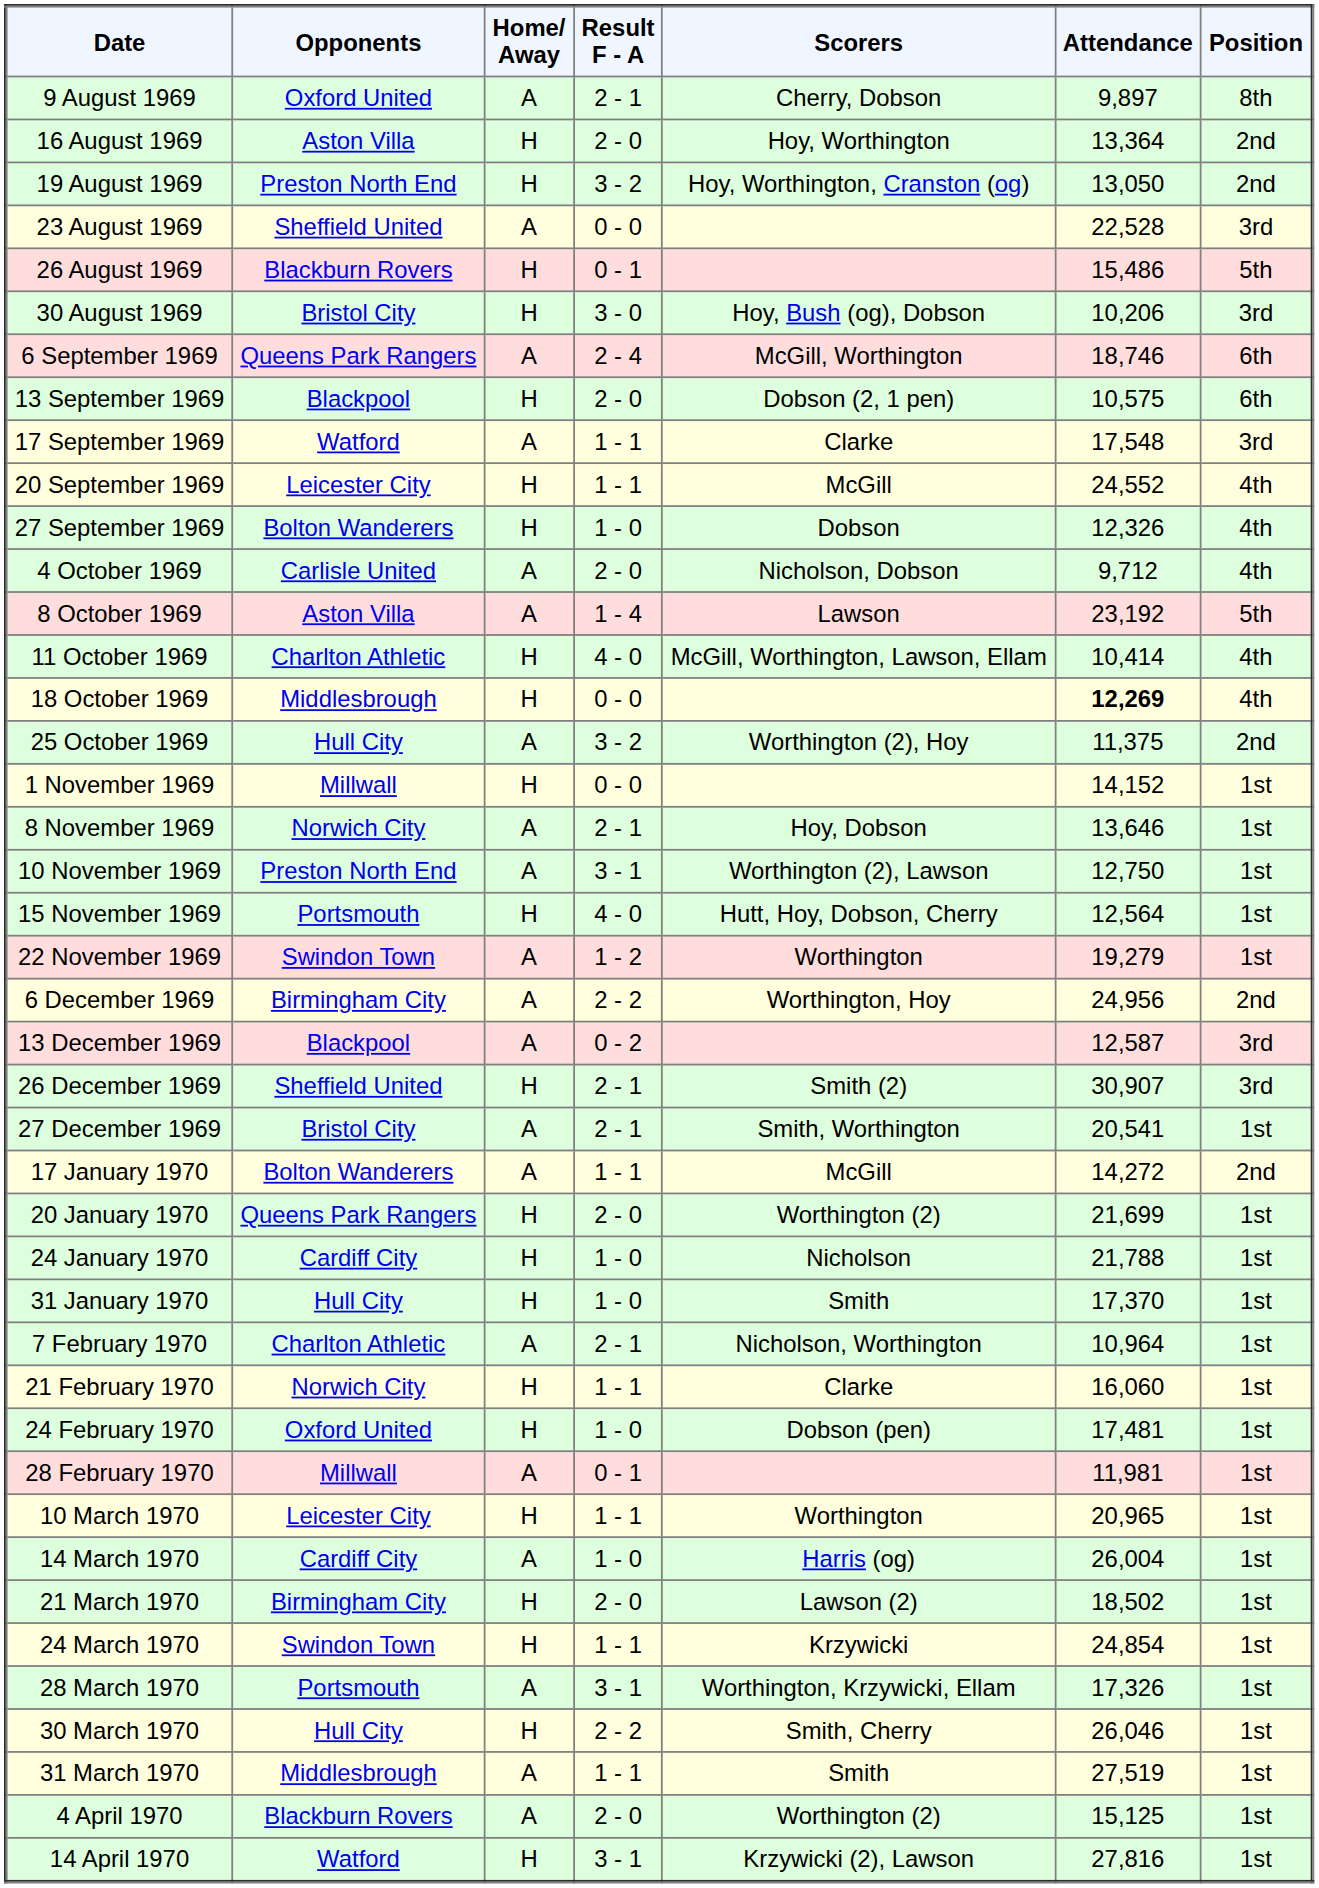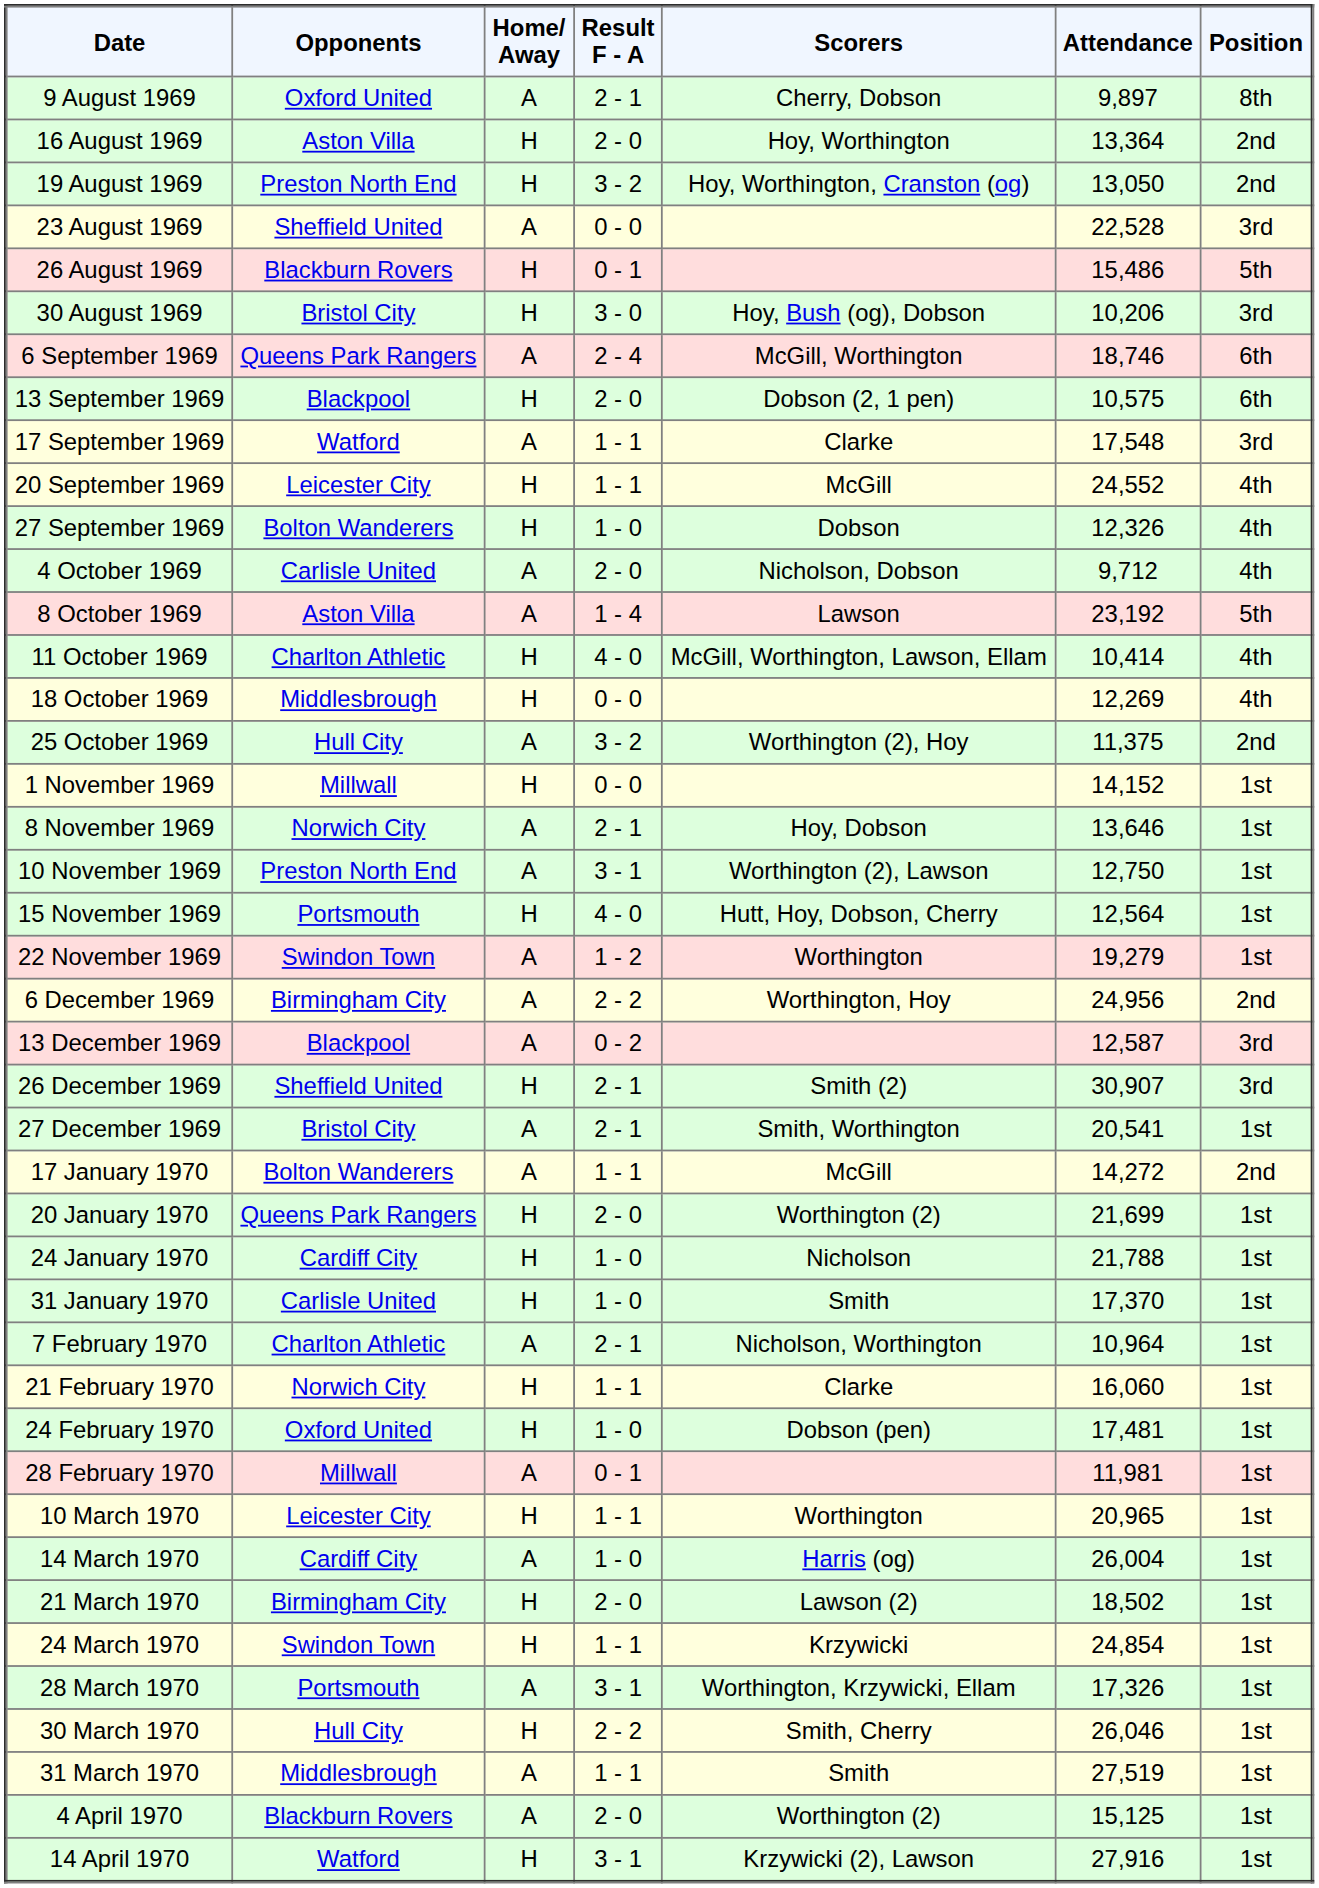 <table border="2" cellpadding="4" style="border-collapse:collapse; text-align:center; font-size:smaller;">
 <tr style="background:#f0f6ff;">
 <th><strong>Date</strong></th>
 <th><strong>Opponents</strong></th>
 <th><strong>Home/<br>Away</strong></th>
 <th><strong>Result<br>F - A</strong></th>
 <th><strong>Scorers</strong></th>
 <th><strong>Attendance</strong></th>
 <th><strong>Position</strong></th>
 </tr>
 <tr bgcolor="#ddffdd">
 <td>9 August 1969</td>
 <td><a href='#'>Oxford United</a></td>
 <td>A</td>
 <td>2 - 1</td>
 <td>Cherry, Dobson</td>
 <td>9,897</td>
 <td>8th</td>
 </tr>
 <tr bgcolor="#ddffdd">
 <td>16 August 1969</td>
 <td><a href='#'>Aston Villa</a></td>
 <td>H</td>
 <td>2 - 0</td>
 <td>Hoy, Worthington</td>
 <td>13,364</td>
 <td>2nd</td>
 </tr>
 <tr bgcolor="#ddffdd">
 <td>19 August 1969</td>
 <td><a href='#'>Preston North End</a></td>
 <td>H</td>
 <td>3 - 2</td>
 <td>Hoy, Worthington, <a href='#'>Cranston</a> (<a href='#'>og</a>)</td>
 <td>13,050</td>
 <td>2nd</td>
 </tr>
 <tr bgcolor="#ffffdd">
 <td>23 August 1969</td>
 <td><a href='#'>Sheffield United</a></td>
 <td>A</td>
 <td>0 - 0</td>
 <td></td>
 <td>22,528</td>
 <td>3rd</td>
 </tr>
 <tr bgcolor="#ffdddd">
 <td>26 August 1969</td>
 <td><a href='#'>Blackburn Rovers</a></td>
 <td>H</td>
 <td>0 - 1</td>
 <td></td>
 <td>15,486</td>
 <td>5th</td>
 </tr>
 <tr bgcolor="#ddffdd">
 <td>30 August 1969</td>
 <td><a href='#'>Bristol City</a></td>
 <td>H</td>
 <td>3 - 0</td>
 <td>Hoy, <a href='#'>Bush</a> (og), Dobson</td>
 <td>10,206</td>
 <td>3rd</td>
 </tr>
 <tr bgcolor="#ffdddd">
 <td>6 September 1969</td>
 <td><a href='#'>Queens Park Rangers</a></td>
 <td>A</td>
 <td>2 - 4</td>
 <td>McGill, Worthington</td>
 <td>18,746</td>
 <td>6th</td>
 </tr>
 <tr bgcolor="#ddffdd">
 <td>13 September 1969</td>
 <td><a href='#'>Blackpool</a></td>
 <td>H</td>
 <td>2 - 0</td>
 <td>Dobson (2, 1 pen)</td>
 <td>10,575</td>
 <td>6th</td>
 </tr>
 <tr bgcolor="#ffffdd">
 <td>17 September 1969</td>
 <td><a href='#'>Watford</a></td>
 <td>A</td>
 <td>1 - 1</td>
 <td>Clarke</td>
 <td>17,548</td>
 <td>3rd</td>
 </tr>
 <tr bgcolor="#ffffdd">
 <td>20 September 1969</td>
 <td><a href='#'>Leicester City</a></td>
 <td>H</td>
 <td>1 - 1</td>
 <td>McGill</td>
 <td>24,552</td>
 <td>4th</td>
 </tr>
 <tr bgcolor="#ddffdd">
 <td>27 September 1969</td>
 <td><a href='#'>Bolton Wanderers</a></td>
 <td>H</td>
 <td>1 - 0</td>
 <td>Dobson</td>
 <td>12,326</td>
 <td>4th</td>
 </tr>
 <tr bgcolor="#ddffdd">
 <td>4 October 1969</td>
 <td><a href='#'>Carlisle United</a></td>
 <td>A</td>
 <td>2 - 0</td>
 <td>Nicholson, Dobson</td>
 <td>9,712</td>
 <td>4th</td>
 </tr>
 <tr bgcolor="#ffdddd">
 <td>8 October 1969</td>
 <td><a href='#'>Aston Villa</a></td>
 <td>A</td>
 <td>1 - 4</td>
 <td>Lawson</td>
 <td>23,192</td>
 <td>5th</td>
 </tr>
 <tr bgcolor="#ddffdd">
 <td>11 October 1969</td>
 <td><a href='#'>Charlton Athletic</a></td>
 <td>H</td>
 <td>4 - 0</td>
 <td>McGill, Worthington, Lawson, Ellam</td>
 <td>10,414</td>
 <td>4th</td>
 </tr>
 <tr bgcolor="#ffffdd">
 <td>18 October 1969</td>
 <td><a href='#'>Middlesbrough</a></td>
 <td>H</td>
 <td>0 - 0</td>
 <td></td>
-<td><strong>12,269</strong></td>
+<td>12,269</td>
 <td>4th</td>
 </tr>
 <tr bgcolor="#ddffdd">
 <td>25 October 1969</td>
 <td><a href='#'>Hull City</a></td>
 <td>A</td>
 <td>3 - 2</td>
 <td>Worthington (2), Hoy</td>
 <td>11,375</td>
 <td>2nd</td>
 </tr>
 <tr bgcolor="#ffffdd">
 <td>1 November 1969</td>
 <td><a href='#'>Millwall</a></td>
 <td>H</td>
 <td>0 - 0</td>
 <td></td>
 <td>14,152</td>
 <td>1st</td>
 </tr>
 <tr bgcolor="#ddffdd">
 <td>8 November 1969</td>
 <td><a href='#'>Norwich City</a></td>
 <td>A</td>
 <td>2 - 1</td>
 <td>Hoy, Dobson</td>
 <td>13,646</td>
 <td>1st</td>
 </tr>
 <tr bgcolor="#ddffdd">
 <td>10 November 1969</td>
 <td><a href='#'>Preston North End</a></td>
 <td>A</td>
 <td>3 - 1</td>
 <td>Worthington (2), Lawson</td>
 <td>12,750</td>
 <td>1st</td>
 </tr>
 <tr bgcolor="#ddffdd">
 <td>15 November 1969</td>
 <td><a href='#'>Portsmouth</a></td>
 <td>H</td>
 <td>4 - 0</td>
 <td>Hutt, Hoy, Dobson, Cherry</td>
 <td>12,564</td>
 <td>1st</td>
 </tr>
 <tr bgcolor="#ffdddd">
 <td>22 November 1969</td>
 <td><a href='#'>Swindon Town</a></td>
 <td>A</td>
 <td>1 - 2</td>
 <td>Worthington</td>
 <td>19,279</td>
 <td>1st</td>
 </tr>
 <tr bgcolor="#ffffdd">
 <td>6 December 1969</td>
 <td><a href='#'>Birmingham City</a></td>
 <td>A</td>
 <td>2 - 2</td>
 <td>Worthington, Hoy</td>
 <td>24,956</td>
 <td>2nd</td>
 </tr>
 <tr bgcolor="#ffdddd">
 <td>13 December 1969</td>
 <td><a href='#'>Blackpool</a></td>
 <td>A</td>
 <td>0 - 2</td>
 <td></td>
 <td>12,587</td>
 <td>3rd</td>
 </tr>
 <tr bgcolor="#ddffdd">
 <td>26 December 1969</td>
 <td><a href='#'>Sheffield United</a></td>
 <td>H</td>
 <td>2 - 1</td>
 <td>Smith (2)</td>
 <td>30,907</td>
 <td>3rd</td>
 </tr>
 <tr bgcolor="#ddffdd">
 <td>27 December 1969</td>
 <td><a href='#'>Bristol City</a></td>
 <td>A</td>
 <td>2 - 1</td>
 <td>Smith, Worthington</td>
 <td>20,541</td>
 <td>1st</td>
 </tr>
 <tr bgcolor="#ffffdd">
 <td>17 January 1970</td>
 <td><a href='#'>Bolton Wanderers</a></td>
 <td>A</td>
 <td>1 - 1</td>
 <td>McGill</td>
 <td>14,272</td>
 <td>2nd</td>
 </tr>
 <tr bgcolor="#ddffdd">
 <td>20 January 1970</td>
 <td><a href='#'>Queens Park Rangers</a></td>
 <td>H</td>
 <td>2 - 0</td>
 <td>Worthington (2)</td>
 <td>21,699</td>
 <td>1st</td>
 </tr>
 <tr bgcolor="#ddffdd">
 <td>24 January 1970</td>
 <td><a href='#'>Cardiff City</a></td>
 <td>H</td>
 <td>1 - 0</td>
 <td>Nicholson</td>
 <td>21,788</td>
 <td>1st</td>
 </tr>
 <tr bgcolor="#ddffdd">
 <td>31 January 1970</td>
-<td><a href='#'>Hull City</a></td>
+<td><a href='#'>Carlisle United</a></td>
 <td>H</td>
 <td>1 - 0</td>
 <td>Smith</td>
 <td>17,370</td>
 <td>1st</td>
 </tr>
 <tr bgcolor="#ddffdd">
 <td>7 February 1970</td>
 <td><a href='#'>Charlton Athletic</a></td>
 <td>A</td>
 <td>2 - 1</td>
 <td>Nicholson, Worthington</td>
 <td>10,964</td>
 <td>1st</td>
 </tr>
 <tr bgcolor="#ffffdd">
 <td>21 February 1970</td>
 <td><a href='#'>Norwich City</a></td>
 <td>H</td>
 <td>1 - 1</td>
 <td>Clarke</td>
 <td>16,060</td>
 <td>1st</td>
 </tr>
 <tr bgcolor="#ddffdd">
 <td>24 February 1970</td>
 <td><a href='#'>Oxford United</a></td>
 <td>H</td>
 <td>1 - 0</td>
 <td>Dobson (pen)</td>
 <td>17,481</td>
 <td>1st</td>
 </tr>
 <tr bgcolor="#ffdddd">
 <td>28 February 1970</td>
 <td><a href='#'>Millwall</a></td>
 <td>A</td>
 <td>0 - 1</td>
 <td></td>
 <td>11,981</td>
 <td>1st</td>
 </tr>
 <tr bgcolor="#ffffdd">
 <td>10 March 1970</td>
 <td><a href='#'>Leicester City</a></td>
 <td>H</td>
 <td>1 - 1</td>
 <td>Worthington</td>
 <td>20,965</td>
 <td>1st</td>
 </tr>
 <tr bgcolor="#ddffdd">
 <td>14 March 1970</td>
 <td><a href='#'>Cardiff City</a></td>
 <td>A</td>
 <td>1 - 0</td>
 <td><a href='#'>Harris</a> (og)</td>
 <td>26,004</td>
 <td>1st</td>
 </tr>
 <tr bgcolor="#ddffdd">
 <td>21 March 1970</td>
 <td><a href='#'>Birmingham City</a></td>
 <td>H</td>
 <td>2 - 0</td>
 <td>Lawson (2)</td>
 <td>18,502</td>
 <td>1st</td>
 </tr>
 <tr bgcolor="#ffffdd">
 <td>24 March 1970</td>
 <td><a href='#'>Swindon Town</a></td>
 <td>H</td>
 <td>1 - 1</td>
 <td>Krzywicki</td>
 <td>24,854</td>
 <td>1st</td>
 </tr>
 <tr bgcolor="#ddffdd">
 <td>28 March 1970</td>
 <td><a href='#'>Portsmouth</a></td>
 <td>A</td>
 <td>3 - 1</td>
 <td>Worthington, Krzywicki, Ellam</td>
 <td>17,326</td>
 <td>1st</td>
 </tr>
 <tr bgcolor="#ffffdd">
 <td>30 March 1970</td>
 <td><a href='#'>Hull City</a></td>
 <td>H</td>
 <td>2 - 2</td>
 <td>Smith, Cherry</td>
 <td>26,046</td>
 <td>1st</td>
 </tr>
 <tr bgcolor="#ffffdd">
 <td>31 March 1970</td>
 <td><a href='#'>Middlesbrough</a></td>
 <td>A</td>
 <td>1 - 1</td>
 <td>Smith</td>
 <td>27,519</td>
 <td>1st</td>
 </tr>
 <tr bgcolor="#ddffdd">
 <td>4 April 1970</td>
 <td><a href='#'>Blackburn Rovers</a></td>
 <td>A</td>
 <td>2 - 0</td>
 <td>Worthington (2)</td>
 <td>15,125</td>
 <td>1st</td>
 </tr>
 <tr bgcolor="#ddffdd">
 <td>14 April 1970</td>
 <td><a href='#'>Watford</a></td>
 <td>H</td>
 <td>3 - 1</td>
 <td>Krzywicki (2), Lawson</td>
-<td>27,816</td>
+<td>27,916</td>
 <td>1st</td>
 </tr>
 </table>
